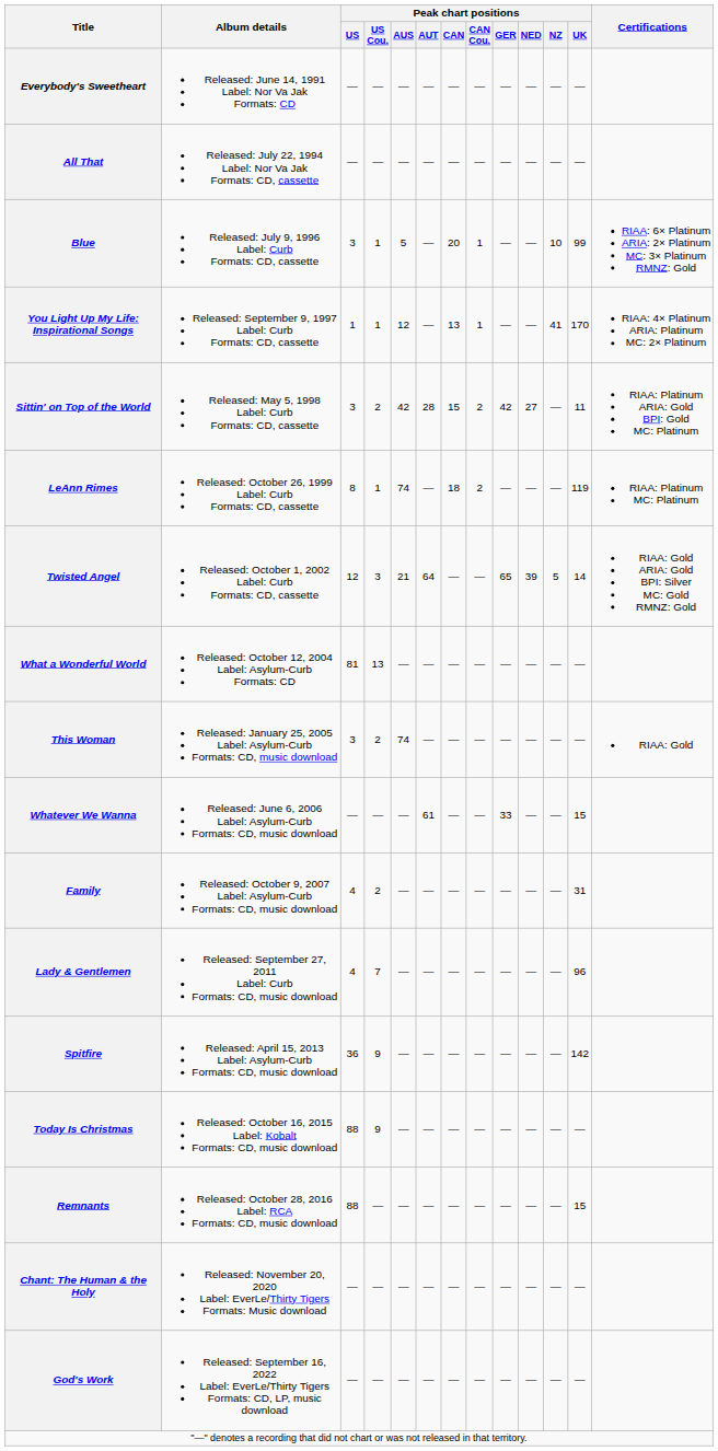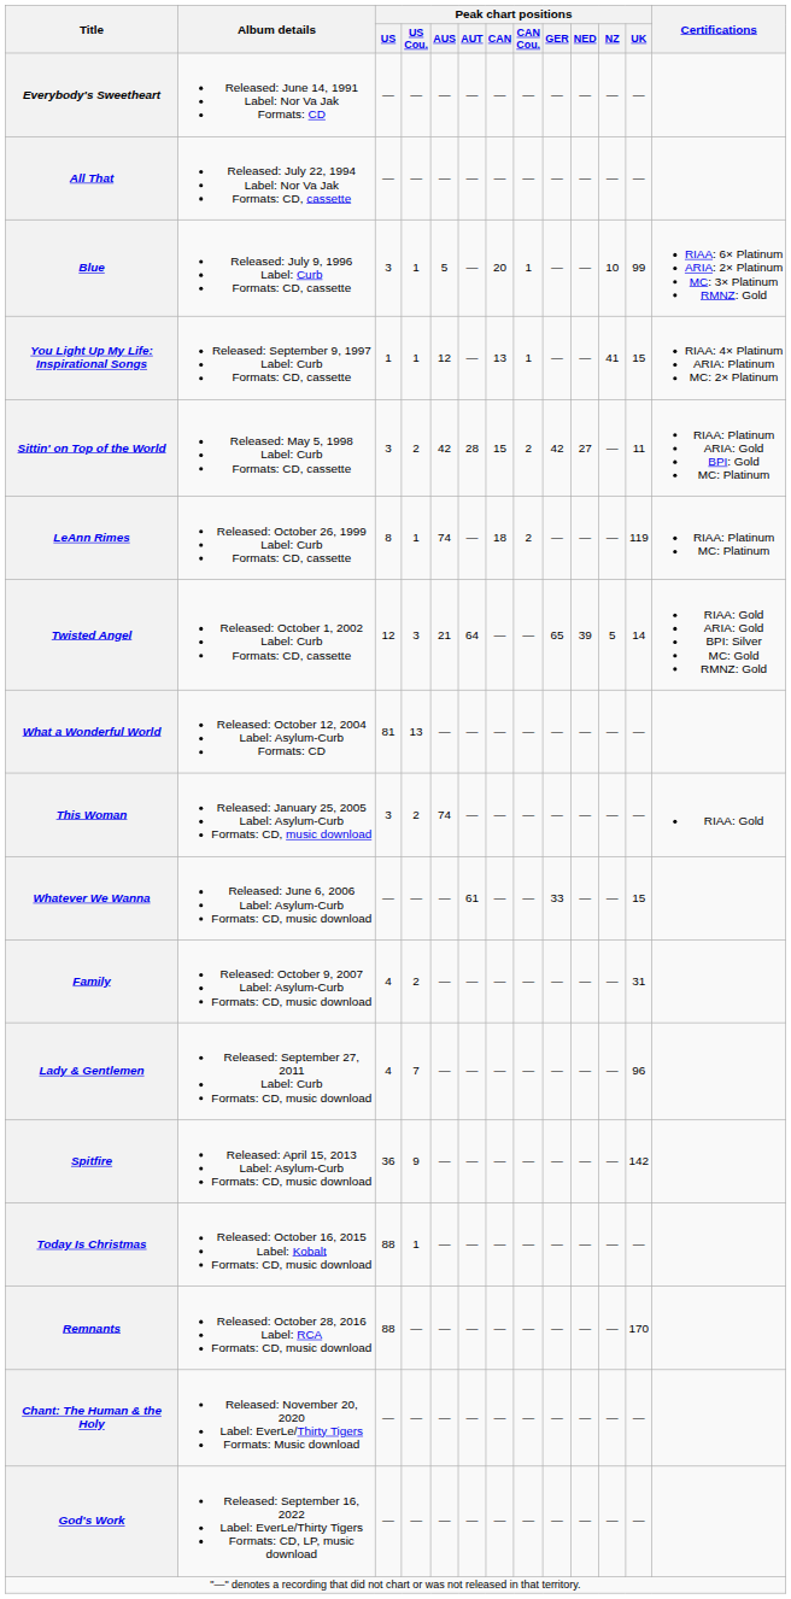 <table class="wikitable plainrowheaders" style="text-align:center;">
 <tr>
 <th scope="col" rowspan="2" style="width:14em;">Title</th>
 <th scope="col" rowspan="2" style="width:16em;">Album details</th>
 <th scope="col" colspan="10">Peak chart positions</th>
 <th scope="col" rowspan="2"><a href='#'>Certifications</a></th>
 </tr>
 <tr>
 <th scope="col" style="width:2em;font-size:90%;"><a href='#'>US</a><br></th>
 <th scope="col" style="width:2em;font-size:90%;"><a href='#'>US<br>Cou.</a><br></th>
 <th scope="col" style="width:2em;font-size:90%;"><a href='#'>AUS</a><br></th>
 <th scope="col" style="width:2em;font-size:90%;"><a href='#'>AUT</a><br></th>
 <th scope="col" style="width:2em;font-size:90%;"><a href='#'>CAN</a><br></th>
 <th scope="col" style="width:2em;font-size:90%;"><a href='#'>CAN<br>Cou.</a><br></th>
 <th scope="col" style="width:2em;font-size:90%;"><a href='#'>GER</a><br></th>
 <th scope="col" style="width:2em;font-size:90%;"><a href='#'>NED</a><br></th>
 <th scope="col" style="width:2em;font-size:90%;"><a href='#'>NZ</a><br></th>
 <th scope="col" style="width:2em;font-size:90%;"><a href='#'>UK</a><br></th>
 </tr>
 <tr>
 <th scope="row"><em>Everybody's Sweetheart</em></th>
 <td><br><ul><li>Released: June 14, 1991</li><li>Label: Nor Va Jak</li><li>Formats: <a href='#'>CD</a></li></ul></td>
 <td>—</td>
 <td>—</td>
 <td>—</td>
 <td>—</td>
 <td>—</td>
 <td>—</td>
 <td>—</td>
 <td>—</td>
 <td>—</td>
 <td>—</td>
 <td></td>
 </tr>
 <tr>
 <th scope="row"><em><a href='#'>All That</a></em></th>
 <td><br><ul><li>Released: July 22, 1994</li><li>Label: Nor Va Jak</li><li>Formats: CD, <a href='#'>cassette</a></li></ul></td>
 <td>—</td>
 <td>—</td>
 <td>—</td>
 <td>—</td>
 <td>—</td>
 <td>—</td>
 <td>—</td>
 <td>—</td>
 <td>—</td>
 <td>—</td>
 <td></td>
 </tr>
 <tr>
 <th scope="row"><em><a href='#'>Blue</a></em></th>
 <td><br><ul><li>Released: July 9, 1996</li><li>Label: <a href='#'>Curb</a></li><li>Formats: CD, cassette</li></ul></td>
 <td>3</td>
 <td>1</td>
 <td>5</td>
 <td>—</td>
 <td>20</td>
 <td>1</td>
 <td>—</td>
 <td>—</td>
 <td>10</td>
 <td>99</td>
 <td><br><ul><li><a href='#'>RIAA</a>: 6× Platinum</li><li><a href='#'>ARIA</a>: 2× Platinum</li><li><a href='#'>MC</a>: 3× Platinum</li><li><a href='#'>RMNZ</a>: Gold</li></ul></td>
 </tr>
 <tr>
 <th scope="row"><em><a href='#'>You Light Up My Life: Inspirational Songs</a></em></th>
 <td><br><ul><li>Released: September 9, 1997</li><li>Label: Curb</li><li>Formats: CD, cassette</li></ul></td>
 <td>1</td>
 <td>1</td>
 <td>12</td>
 <td>—</td>
 <td>13</td>
 <td>1</td>
 <td>—</td>
 <td>—</td>
 <td>41</td>
-<td>170</td>
+<td>15</td>
 <td><br><ul><li>RIAA: 4× Platinum</li><li>ARIA: Platinum</li><li>MC: 2× Platinum</li></ul></td>
 </tr>
 <tr>
 <th scope="row"><em><a href='#'>Sittin' on Top of the World</a></em></th>
 <td><br><ul><li>Released: May 5, 1998</li><li>Label: Curb</li><li>Formats: CD, cassette</li></ul></td>
 <td>3</td>
 <td>2</td>
 <td>42</td>
 <td>28</td>
 <td>15</td>
 <td>2</td>
 <td>42</td>
 <td>27</td>
 <td>—</td>
 <td>11</td>
 <td><br><ul><li>RIAA: Platinum</li><li>ARIA: Gold</li><li><a href='#'>BPI</a>: Gold</li><li>MC: Platinum</li></ul></td>
 </tr>
 <tr>
 <th scope="row"><em><a href='#'>LeAnn Rimes</a></em></th>
 <td><br><ul><li>Released: October 26, 1999</li><li>Label: Curb</li><li>Formats: CD, cassette</li></ul></td>
 <td>8</td>
 <td>1</td>
 <td>74</td>
 <td>—</td>
 <td>18</td>
 <td>2</td>
 <td>—</td>
 <td>—</td>
 <td>—</td>
 <td>119</td>
 <td><br><ul><li>RIAA: Platinum</li><li>MC: Platinum</li></ul></td>
 </tr>
 <tr>
 <th scope="row"><em><a href='#'>Twisted Angel</a></em></th>
 <td><br><ul><li>Released: October 1, 2002</li><li>Label: Curb</li><li>Formats: CD, cassette</li></ul></td>
 <td>12</td>
 <td>3</td>
 <td>21</td>
 <td>64</td>
 <td>—</td>
 <td>—</td>
 <td>65</td>
 <td>39</td>
 <td>5</td>
 <td>14</td>
 <td><br><ul><li>RIAA: Gold</li><li>ARIA: Gold</li><li>BPI: Silver</li><li>MC: Gold</li><li>RMNZ: Gold</li></ul></td>
 </tr>
 <tr>
 <th scope="row"><em><a href='#'>What a Wonderful World</a></em></th>
 <td><br><ul><li>Released: October 12, 2004</li><li>Label: Asylum-Curb</li><li>Formats: CD</li></ul></td>
 <td>81</td>
 <td>13</td>
 <td>—</td>
 <td>—</td>
 <td>—</td>
 <td>—</td>
 <td>—</td>
 <td>—</td>
 <td>—</td>
 <td>—</td>
 <td></td>
 </tr>
 <tr>
 <th scope="row"><em><a href='#'>This Woman</a></em></th>
 <td><br><ul><li>Released: January 25, 2005</li><li>Label: Asylum-Curb</li><li>Formats: CD, <a href='#'>music download</a></li></ul></td>
 <td>3</td>
 <td>2</td>
 <td>74</td>
 <td>—</td>
 <td>—</td>
 <td>—</td>
 <td>—</td>
 <td>—</td>
 <td>—</td>
 <td>—</td>
 <td><br><ul><li>RIAA: Gold</li></ul></td>
 </tr>
 <tr>
 <th scope="row"><em><a href='#'>Whatever We Wanna</a></em></th>
 <td><br><ul><li>Released: June 6, 2006</li><li>Label: Asylum-Curb</li><li>Formats: CD, music download</li></ul></td>
 <td>—</td>
 <td>—</td>
 <td>—</td>
 <td>61</td>
 <td>—</td>
 <td>—</td>
 <td>33</td>
 <td>—</td>
 <td>—</td>
 <td>15</td>
 <td></td>
 </tr>
 <tr>
 <th scope="row"><em><a href='#'>Family</a></em></th>
 <td><br><ul><li>Released: October 9, 2007</li><li>Label: Asylum-Curb</li><li>Formats: CD, music download</li></ul></td>
 <td>4</td>
 <td>2</td>
 <td>—</td>
 <td>—</td>
 <td>—</td>
 <td>—</td>
 <td>—</td>
 <td>—</td>
 <td>—</td>
 <td>31</td>
 <td></td>
 </tr>
 <tr>
 <th scope="row"><em><a href='#'>Lady & Gentlemen</a></em></th>
 <td><br><ul><li>Released: September 27, 2011</li><li>Label: Curb</li><li>Formats: CD, music download</li></ul></td>
 <td>4</td>
 <td>7</td>
 <td>—</td>
 <td>—</td>
 <td>—</td>
 <td>—</td>
 <td>—</td>
 <td>—</td>
 <td>—</td>
 <td>96</td>
 <td></td>
 </tr>
 <tr>
 <th scope="row"><em><a href='#'>Spitfire</a></em></th>
 <td><br><ul><li>Released: April 15, 2013</li><li>Label: Asylum-Curb</li><li>Formats: CD, music download</li></ul></td>
 <td>36</td>
 <td>9</td>
 <td>—</td>
 <td>—</td>
 <td>—</td>
 <td>—</td>
 <td>—</td>
 <td>—</td>
 <td>—</td>
 <td>142</td>
 <td></td>
 </tr>
 <tr>
 <th scope="row"><em><a href='#'>Today Is Christmas</a></em></th>
 <td><br><ul><li>Released: October 16, 2015</li><li>Label: <a href='#'>Kobalt</a></li><li>Formats: CD, music download</li></ul></td>
 <td>88</td>
-<td>9</td>
+<td>1</td>
 <td>—</td>
 <td>—</td>
 <td>—</td>
 <td>—</td>
 <td>—</td>
 <td>—</td>
 <td>—</td>
 <td>—</td>
 <td></td>
 </tr>
 <tr>
 <th scope="row"><em><a href='#'>Remnants</a></em></th>
 <td><br><ul><li>Released: October 28, 2016</li><li>Label: <a href='#'>RCA</a></li><li>Formats: CD, music download</li></ul></td>
 <td>88</td>
 <td>—</td>
 <td>—</td>
 <td>—</td>
 <td>—</td>
 <td>—</td>
 <td>—</td>
 <td>—</td>
 <td>—</td>
-<td>15</td>
+<td>170</td>
 <td></td>
 </tr>
 <tr>
 <th scope="row"><em><a href='#'>Chant: The Human & the Holy</a></em></th>
 <td><br><ul><li>Released: November 20, 2020</li><li>Label: EverLe/<a href='#'>Thirty Tigers</a></li><li>Formats: Music download</li></ul></td>
 <td>—</td>
 <td>—</td>
 <td>—</td>
 <td>—</td>
 <td>—</td>
 <td>—</td>
 <td>—</td>
 <td>—</td>
 <td>—</td>
 <td>—</td>
 <td></td>
 </tr>
 <tr>
 <th scope="row"><em><a href='#'>God's Work</a></em></th>
 <td><br><ul><li>Released: September 16, 2022</li><li>Label: EverLe/Thirty Tigers</li><li>Formats: CD, LP, music download</li></ul></td>
 <td>—</td>
 <td>—</td>
 <td>—</td>
 <td>—</td>
 <td>—</td>
 <td>—</td>
 <td>—</td>
 <td>—</td>
 <td>—</td>
 <td>—</td>
 <td></td>
 </tr>
 <tr>
 <td colspan="13" style="font-size:90%">"—" denotes a recording that did not chart or was not released in that territory.</td>
 </tr>
 </table>
